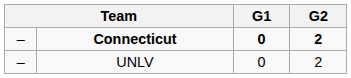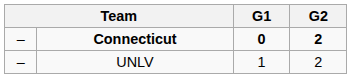 <table class="wikitable" style="font-size:90%; width: 55%; text-align: center">
 <tr>
 <th colspan=2>Team</th>
 <th>G1</th>
 <th>G2</th>
 </tr>
 <tr>
 <td>–</td>
 <td><strong>Connecticut</strong></td>
 <td><strong>0</strong></td>
 <td><strong>2</strong></td>
 </tr>
 <tr>
 <td>–</td>
 <td>UNLV</td>
-<td>0</td>
+<td>1</td>
 <td>2</td>
 </tr>
 </table>
